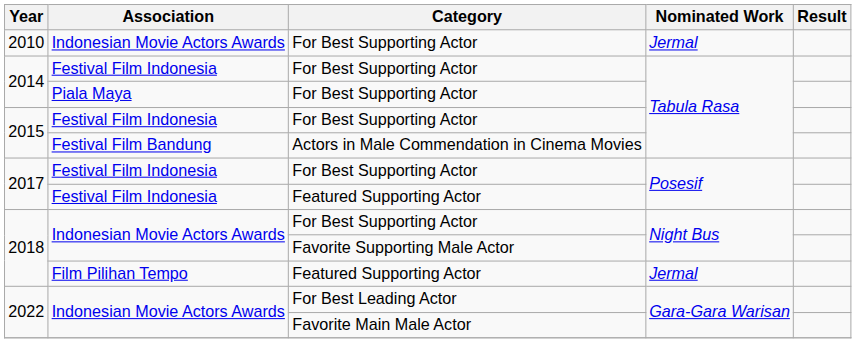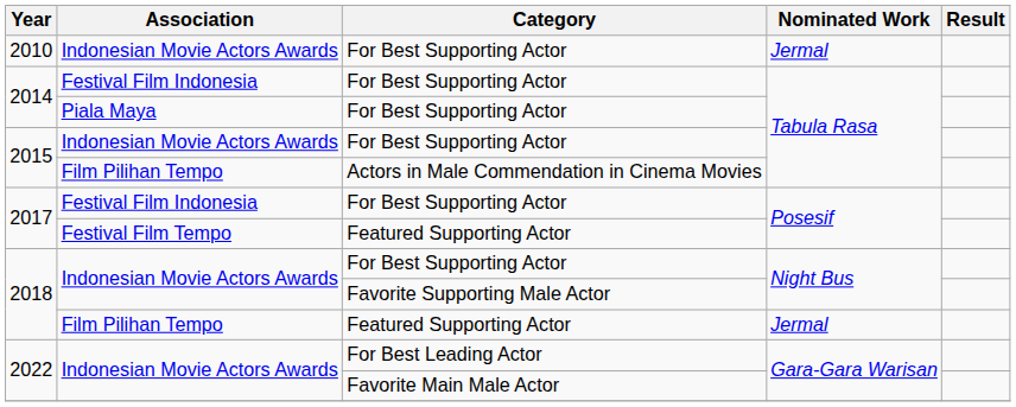 <table class="wikitable">
 <tr>
 <th>Year</th>
 <th>Association</th>
 <th>Category</th>
 <th>Nominated Work</th>
 <th>Result</th>
 </tr>
 <tr>
 <td>2010</td>
 <td><a href='#'>Indonesian Movie Actors Awards</a></td>
 <td>For Best Supporting Actor</td>
 <td><em><a href='#'>Jermal</a></em></td>
 <td></td>
 </tr>
 <tr>
 <td rowspan= "2">2014</td>
 <td><a href='#'>Festival Film Indonesia</a></td>
 <td>For Best Supporting Actor</td>
 <td rowspan= "4"><em><a href='#'>Tabula Rasa</a></em></td>
 <td></td>
 </tr>
 <tr>
 <td><a href='#'>Piala Maya</a></td>
 <td>For Best Supporting Actor</td>
 <td></td>
 </tr>
 <tr>
 <td rowspan= "2">2015</td>
-<td><a href='#'>Festival Film Indonesia</a></td>
+<td><a href='#'>Indonesian Movie Actors Awards</a></td>
 <td>For Best Supporting Actor</td>
 <td></td>
 </tr>
 <tr>
-<td><a href='#'>Festival Film Bandung</a></td>
+<td><a href='#'>Film Pilihan Tempo</a></td>
 <td>Actors in Male Commendation in Cinema Movies</td>
 <td></td>
 </tr>
 <tr>
 <td rowspan= "2">2017</td>
 <td><a href='#'>Festival Film Indonesia</a></td>
 <td>For Best Supporting Actor</td>
 <td rowspan= "2"><em><a href='#'>Posesif</a></em></td>
 <td></td>
 </tr>
 <tr>
-<td><a href='#'>Festival Film Indonesia</a></td>
+<td><a href='#'>Festival Film Tempo</a></td>
 <td>Featured Supporting Actor</td>
 <td></td>
 </tr>
 <tr>
 <td rowspan= "3">2018</td>
 <td rowspan= "2"><a href='#'>Indonesian Movie Actors Awards</a></td>
 <td>For Best Supporting Actor</td>
 <td rowspan= "2"><em><a href='#'>Night Bus</a></em></td>
 <td></td>
 </tr>
 <tr>
 <td>Favorite Supporting Male Actor</td>
 <td></td>
 </tr>
 <tr>
 <td><a href='#'>Film Pilihan Tempo</a></td>
 <td>Featured Supporting Actor</td>
 <td><em><a href='#'>Jermal</a></em></td>
 <td></td>
 </tr>
 <tr>
 <td rowspan= "2">2022</td>
 <td rowspan= "2"><a href='#'>Indonesian Movie Actors Awards</a></td>
 <td>For Best Leading Actor</td>
 <td rowspan= "2"><em><a href='#'>Gara-Gara Warisan</a></em></td>
 <td></td>
 </tr>
 <tr>
 <td>Favorite Main Male Actor</td>
 <td></td>
 </tr>
 <tr>
 </tr>
 </table>
